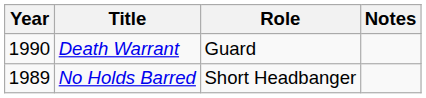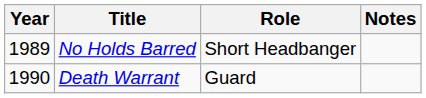 <table class="wikitable sortable">
 <tr>
 <th>Year</th>
 <th>Title</th>
 <th>Role</th>
 <th class="unsortable">Notes</th>
 </tr>
 <tr>
+<td>1989</td>
+<td><em><a href='#'>No Holds Barred</a></em></td>
+<td>Short Headbanger</td>
+<td></td>
+</tr>
+<tr>
 <td>1990</td>
 <td><em><a href='#'>Death Warrant</a></em></td>
 <td>Guard</td>
 <td></td>
 </tr>
-<tr>
-<td>1989</td>
-<td><em><a href='#'>No Holds Barred</a></em></td>
-<td>Short Headbanger</td>
-<td></td>
-</tr>
 </table>
